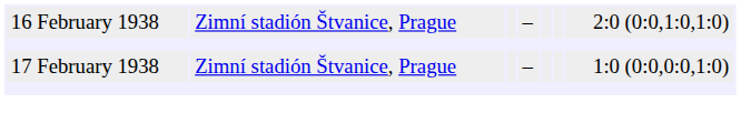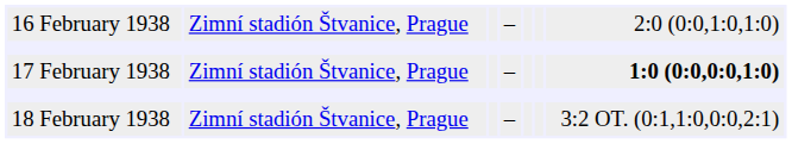 <table cellspacing="2" border="0" cellpadding="3" bgcolor="#EFEFFF" width="90%">
 <tr>
 <td bgcolor="#EEEEEE">16 February 1938</td>
 <td bgcolor="#EEEEEE"><a href='#'>Zimní stadión Štvanice</a>, <a href='#'>Prague</a></td>
 <td bgcolor="#EEEEEE"><strong></strong></td>
 <td bgcolor="#EEEEEE">–</td>
 <td bgcolor="#EEEEEE"></td>
 <td bgcolor="#EEEEEE"></td>
 <td bgcolor="#EEEEEE" align="right">2:0 (0:0,1:0,1:0)</td>
 </tr>
 <tr>
 <td></td>
 </tr>
 <tr>
 <td bgcolor="#EEEEEE">17 February 1938</td>
 <td bgcolor="#EEEEEE"><a href='#'>Zimní stadión Štvanice</a>, <a href='#'>Prague</a></td>
 <td bgcolor="#EEEEEE"><strong></strong></td>
 <td bgcolor="#EEEEEE">–</td>
 <td bgcolor="#EEEEEE"></td>
 <td bgcolor="#EEEEEE"></td>
-<td bgcolor="#EEEEEE" align="right">1:0 (0:0,0:0,1:0)</td>
+<td bgcolor="#EEEEEE" align="right"><strong>1:0 (0:0,0:0,1:0)</strong></td>
 </tr>
 <tr>
 <td></td>
 </tr>
+<tr>
+<td bgcolor="#EEEEEE">18 February 1938</td>
+<td bgcolor="#EEEEEE"><a href='#'>Zimní stadión Štvanice</a>, <a href='#'>Prague</a></td>
+<td bgcolor="#EEEEEE"><strong></strong></td>
+<td bgcolor="#EEEEEE">–</td>
+<td bgcolor="#EEEEEE"></td>
+<td bgcolor="#EEEEEE"></td>
+<td bgcolor="#EEEEEE" align="right">3:2 OT. (0:1,1:0,0:0,2:1)</td>
+</tr>
 </table>
